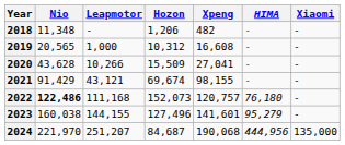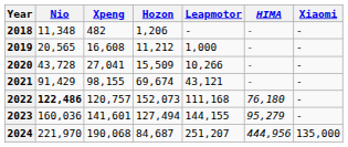 <table class="wikitable">
 <tr>
 <th>Year</th>
 <th><a href='#'>Nio</a></th>
+<th><a href='#'>Xpeng</a></th>
+<th><a href='#'>Hozon</a></th>
 <th><a href='#'>Leapmotor</a></th>
-<th><a href='#'>Hozon</a></th>
-<th><a href='#'>Xpeng</a></th>
 <th><em><a href='#'>HIMA</a></em></th>
 <th><a href='#'>Xiaomi</a></th>
 </tr>
 <tr>
 <th>2018</th>
 <td>11,348</td>
+<td>482</td>
+<td>1,206</td>
 <td>-</td>
-<td>1,206</td>
-<td>482</td>
 <td><em>-</em></td>
 <td>-</td>
 </tr>
 <tr>
 <th>2019</th>
 <td>20,565</td>
+<td>16,608</td>
+<td>11,212</td>
 <td>1,000</td>
-<td>10,312</td>
-<td>16,608</td>
 <td><em>-</em></td>
 <td>-</td>
 </tr>
 <tr>
 <th>2020</th>
-<td>43,628</td>
+<td>43,728</td>
+<td>27,041</td>
+<td>15,509</td>
 <td>10,266</td>
-<td>15,509</td>
-<td>27,041</td>
 <td><em>-</em></td>
 <td>-</td>
 </tr>
 <tr>
 <th>2021</th>
 <td>91,429</td>
+<td>98,155</td>
+<td>69,674</td>
 <td>43,121</td>
-<td>69,674</td>
-<td>98,155</td>
 <td><em>-</em></td>
 <td>-</td>
 </tr>
 <tr>
 <th>2022</th>
 <td><strong>122,486</strong></td>
+<td>120,757</td>
+<td>152,073</td>
 <td>111,168</td>
-<td>152,073</td>
-<td>120,757</td>
 <td><em>76,180</em></td>
 <td>-</td>
 </tr>
 <tr>
 <th>2023</th>
-<td>160,038</td>
+<td>160,036</td>
+<td>141,601</td>
+<td>127,494</td>
 <td>144,155</td>
-<td>127,496</td>
-<td>141,601</td>
 <td><em>95,279</em></td>
 <td>-</td>
 </tr>
 <tr>
 <th>2024</th>
 <td>221,970</td>
+<td>190,068</td>
+<td>84,687</td>
 <td>251,207</td>
-<td>84,687</td>
-<td>190,068</td>
 <td><em>444,956</em></td>
 <td>135,000</td>
 </tr>
 </table>
